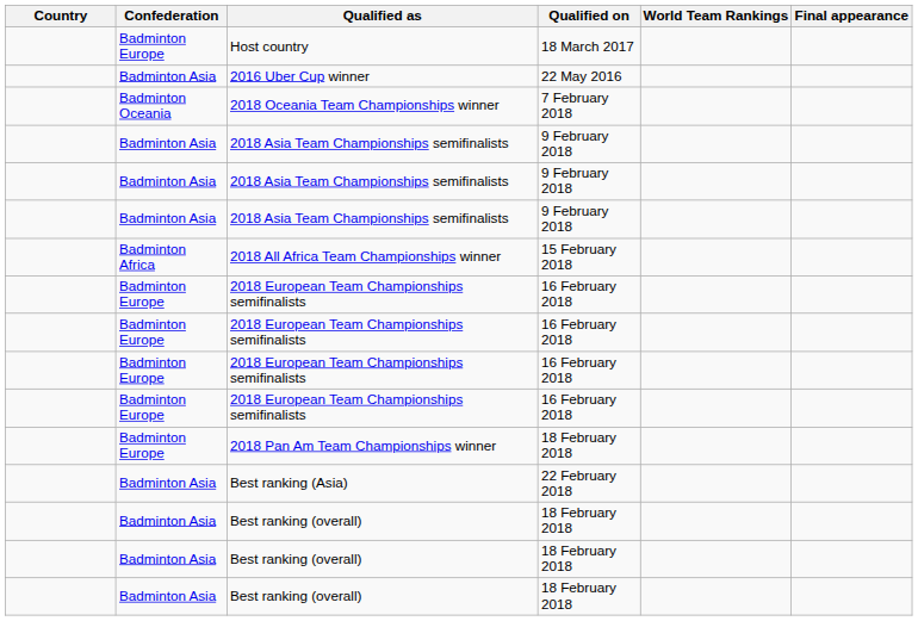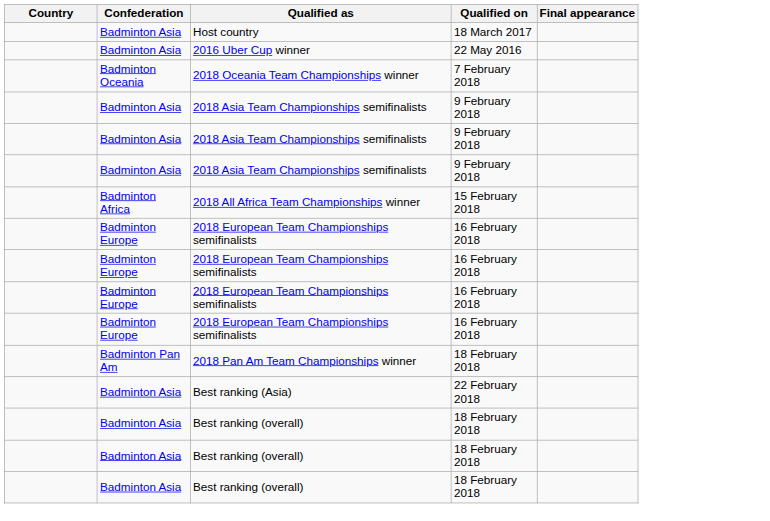 <table class="wikitable sortable">
 <tr>
 <th width="120">Country</th>
 <th width="120">Confederation</th>
 <th width="350">Qualified as</th>
 <th width="110">Qualified on</th>
-<th>World Team Rankings</th>
 <th>Final appearance</th>
 </tr>
 <tr>
 <td></td>
-<td><a href='#'>Badminton Europe</a></td>
+<td><a href='#'>Badminton Asia</a></td>
 <td>Host country</td>
 <td>18 March 2017</td>
-<td></td>
 <td></td>
 </tr>
 <tr>
 <td></td>
 <td><a href='#'>Badminton Asia</a></td>
 <td><a href='#'>2016 Uber Cup</a> winner</td>
 <td>22 May 2016</td>
 <td></td>
-<td></td>
 </tr>
 <tr>
 <td></td>
 <td><a href='#'>Badminton Oceania</a></td>
 <td><a href='#'>2018 Oceania Team Championships</a> winner</td>
 <td>7 February 2018</td>
-<td></td>
 <td></td>
 </tr>
 <tr>
 <td></td>
 <td><a href='#'>Badminton Asia</a></td>
 <td><a href='#'>2018 Asia Team Championships</a> semifinalists</td>
 <td>9 February 2018</td>
 <td></td>
+</tr>
+<tr>
+<td></td>
+<td><a href='#'>Badminton Asia</a></td>
+<td><a href='#'>2018 Asia Team Championships</a> semifinalists</td>
+<td>9 February 2018</td>
 <td></td>
 </tr>
 <tr>
 <td></td>
 <td><a href='#'>Badminton Asia</a></td>
 <td><a href='#'>2018 Asia Team Championships</a> semifinalists</td>
 <td>9 February 2018</td>
 <td></td>
-<td></td>
-</tr>
-<tr>
-<td></td>
-<td><a href='#'>Badminton Asia</a></td>
-<td><a href='#'>2018 Asia Team Championships</a> semifinalists</td>
-<td>9 February 2018</td>
-<td></td>
-<td></td>
 </tr>
 <tr>
 <td></td>
 <td><a href='#'>Badminton Africa</a></td>
 <td><a href='#'>2018 All Africa Team Championships</a> winner</td>
 <td>15 February 2018</td>
-<td></td>
 <td></td>
 </tr>
 <tr>
 <td></td>
 <td><a href='#'>Badminton Europe</a></td>
 <td><a href='#'>2018 European Team Championships</a> semifinalists</td>
 <td>16 February 2018</td>
 <td></td>
+</tr>
+<tr>
+<td></td>
+<td><a href='#'>Badminton Europe</a></td>
+<td><a href='#'>2018 European Team Championships</a> semifinalists</td>
+<td>16 February 2018</td>
 <td></td>
 </tr>
 <tr>
 <td></td>
 <td><a href='#'>Badminton Europe</a></td>
 <td><a href='#'>2018 European Team Championships</a> semifinalists</td>
 <td>16 February 2018</td>
 <td></td>
-<td></td>
 </tr>
 <tr>
 <td></td>
 <td><a href='#'>Badminton Europe</a></td>
 <td><a href='#'>2018 European Team Championships</a> semifinalists</td>
 <td>16 February 2018</td>
 <td></td>
-<td></td>
 </tr>
 <tr>
 <td></td>
-<td><a href='#'>Badminton Europe</a></td>
-<td><a href='#'>2018 European Team Championships</a> semifinalists</td>
-<td>16 February 2018</td>
-<td></td>
-<td></td>
-</tr>
-<tr>
-<td></td>
-<td><a href='#'>Badminton Europe</a></td>
+<td><a href='#'>Badminton Pan Am</a></td>
 <td><a href='#'>2018 Pan Am Team Championships</a> winner</td>
 <td>18 February 2018</td>
-<td></td>
 <td></td>
 </tr>
 <tr>
 <td></td>
 <td><a href='#'>Badminton Asia</a></td>
 <td>Best ranking (Asia)</td>
 <td>22 February 2018</td>
 <td></td>
+</tr>
+<tr>
+<td></td>
+<td><a href='#'>Badminton Asia</a></td>
+<td>Best ranking (overall)</td>
+<td>18 February 2018</td>
 <td></td>
 </tr>
 <tr>
 <td></td>
 <td><a href='#'>Badminton Asia</a></td>
 <td>Best ranking (overall)</td>
 <td>18 February 2018</td>
 <td></td>
-<td></td>
 </tr>
 <tr>
 <td></td>
 <td><a href='#'>Badminton Asia</a></td>
 <td>Best ranking (overall)</td>
 <td>18 February 2018</td>
 <td></td>
-<td></td>
-</tr>
-<tr>
-<td></td>
-<td><a href='#'>Badminton Asia</a></td>
-<td>Best ranking (overall)</td>
-<td>18 February 2018</td>
-<td></td>
-<td></td>
 </tr>
 </table>
